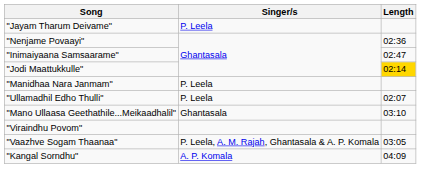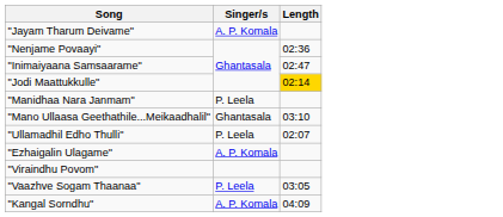 <table class="wikitable" style="font-size:95%;">
 <tr>
 <th>Song</th>
 <th>Singer/s</th>
 <th>Length</th>
 </tr>
 <tr>
 <td>"Jayam Tharum Deivame"</td>
-<td><a href='#'>P. Leela</a></td>
+<td><a href='#'>A. P. Komala</a></td>
 <td></td>
 </tr>
 <tr>
 <td>"Nenjame Povaayi"</td>
 <td rowspan=3><a href='#'>Ghantasala</a></td>
 <td>02:36</td>
 </tr>
 <tr>
 <td>"Inimaiyaana Samsaarame"</td>
 <td>02:47</td>
 </tr>
 <tr>
 <td>"Jodi Maattukkulle"</td>
 <td style="background: gold;">02:14</td>
 </tr>
 <tr>
 <td>"Manidhaa Nara Janmam"</td>
 <td>P. Leela</td>
 <td></td>
 </tr>
 <tr>
+<td>"Mano Ullaasa Geethathile...Meikaadhalil"</td>
+<td>Ghantasala</td>
+<td>03:10</td>
+</tr>
+<tr>
 <td>"Ullamadhil Edho Thulli"</td>
 <td>P. Leela</td>
 <td>02:07</td>
 </tr>
 <tr>
-<td>"Mano Ullaasa Geethathile...Meikaadhalil"</td>
-<td>Ghantasala</td>
-<td>03:10</td>
+<td>"Ezhaigalin Ulagame"</td>
+<td><a href='#'>A. P. Komala</a></td>
+<td></td>
 </tr>
 <tr>
 <td>"Viraindhu Povom"</td>
 <td></td>
 <td></td>
 </tr>
 <tr>
 <td>"Vaazhve Sogam Thaanaa"</td>
-<td>P. Leela, <a href='#'>A. M. Rajah</a>, Ghantasala & A. P. Komala</td>
+<td><a href='#'>P. Leela</a></td>
 <td>03:05</td>
 </tr>
 <tr>
 <td>"Kangal Sorndhu"</td>
 <td><a href='#'>A. P. Komala</a></td>
 <td>04:09</td>
 </tr>
 </table>
